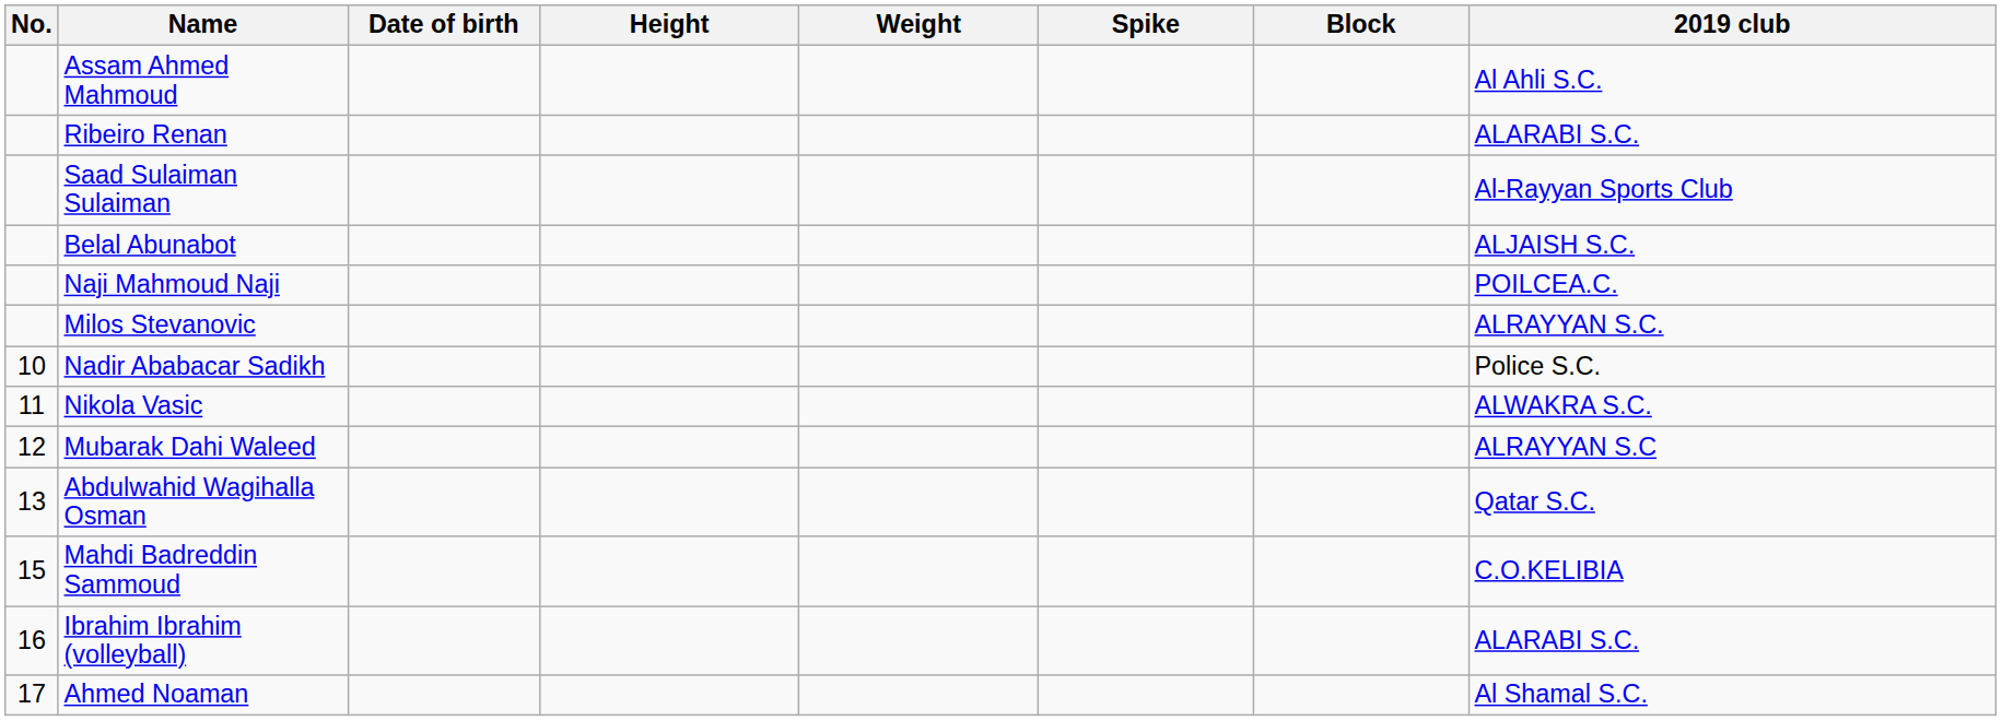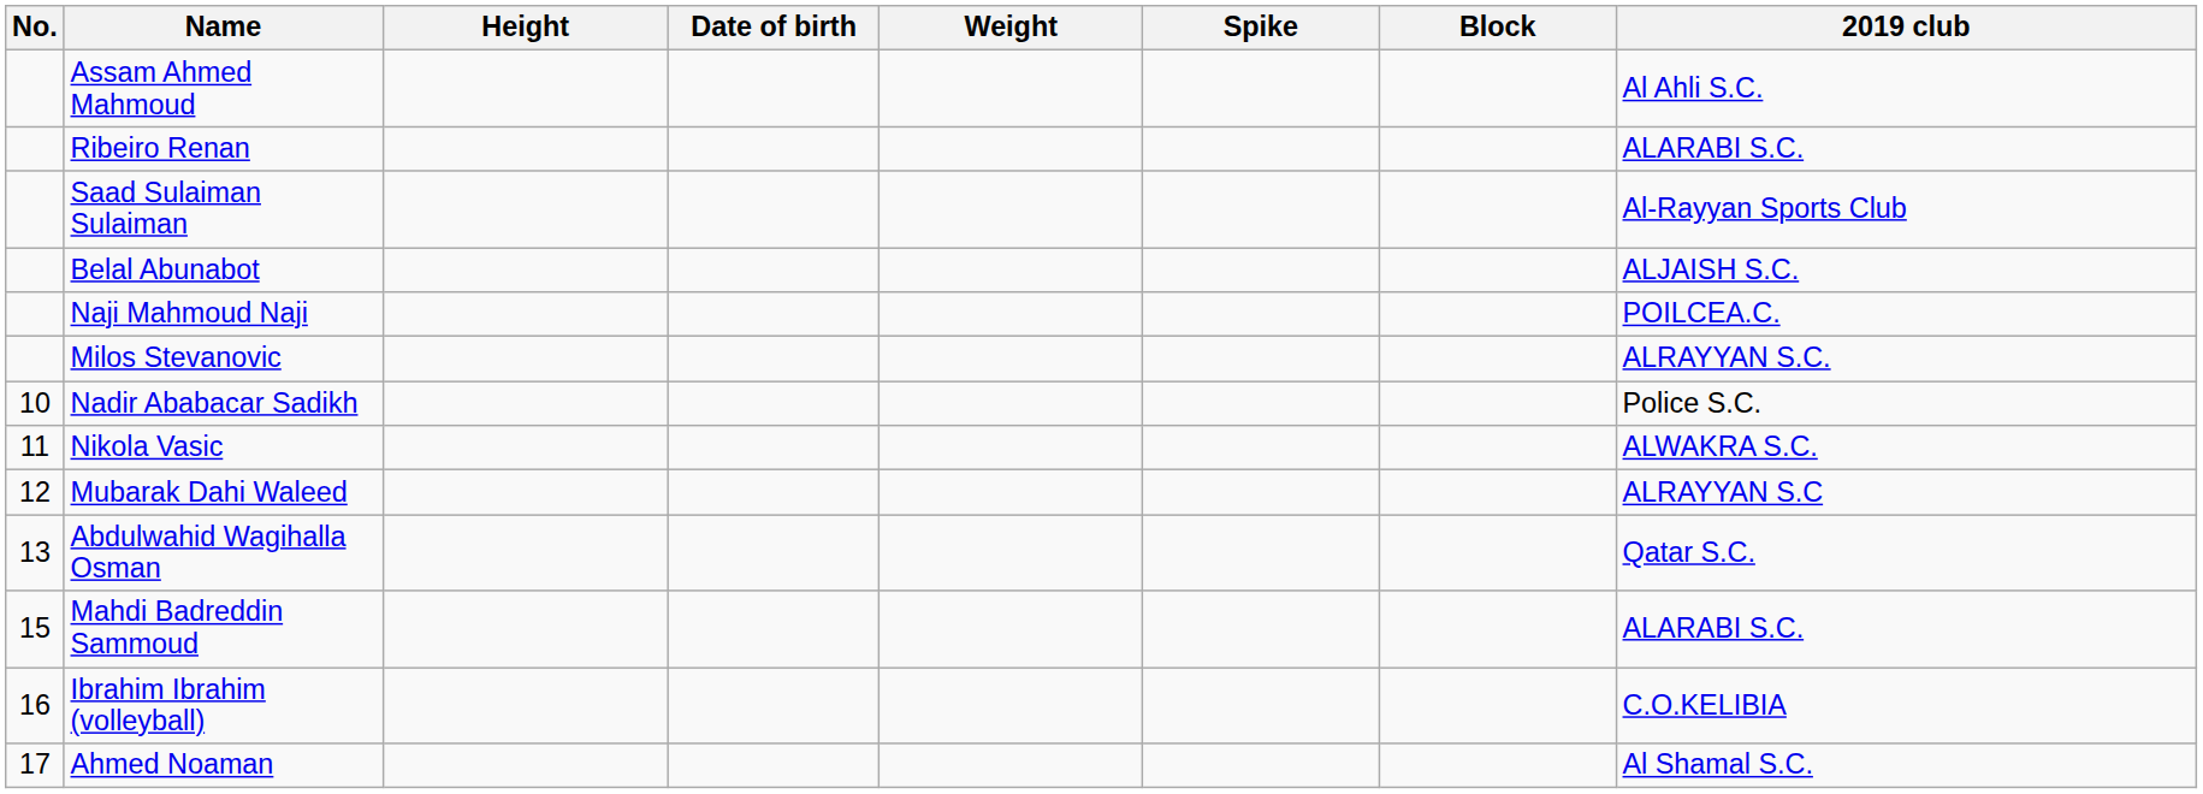 <table class="wikitable sortable" style="text-align:center;">
 <tr>
 <th>No.</th>
 <th style="width:12em">Name</th>
+<th style="width:11em">Height</th>
 <th style="width:8em">Date of birth</th>
-<th style="width:11em">Height</th>
 <th style="width:10em">Weight</th>
 <th style="width:9em">Spike</th>
 <th style="width:9em">Block</th>
 <th style="width:23em">2019 club</th>
 </tr>
 <tr>
 <td></td>
 <td align=left><a href='#'>Assam Ahmed Mahmoud</a></td>
+<td></td>
 <td align=right></td>
-<td></td>
 <td></td>
 <td></td>
 <td></td>
 <td align=left> <a href='#'>Al Ahli S.C.</a></td>
 </tr>
 <tr>
 <td></td>
 <td align=left><a href='#'>Ribeiro Renan</a></td>
+<td></td>
 <td align=right></td>
-<td></td>
 <td></td>
 <td></td>
 <td></td>
 <td align=left> <a href='#'>ALARABI S.C.</a></td>
 </tr>
 <tr>
 <td></td>
 <td align=left><a href='#'>Saad Sulaiman Sulaiman</a></td>
+<td></td>
 <td align=right></td>
-<td></td>
 <td></td>
 <td></td>
 <td></td>
 <td align=left> <a href='#'>Al-Rayyan Sports Club</a></td>
 </tr>
 <tr>
 <td></td>
 <td align=left><a href='#'>Belal Abunabot</a></td>
+<td></td>
 <td align=right></td>
-<td></td>
 <td></td>
 <td></td>
 <td></td>
 <td align=left> <a href='#'>ALJAISH S.C.</a></td>
 </tr>
 <tr>
 <td></td>
 <td align=left><a href='#'>Naji Mahmoud Naji</a></td>
+<td></td>
 <td align=right></td>
-<td></td>
 <td></td>
 <td></td>
 <td></td>
 <td align=left> <a href='#'>POILCEA.C.</a></td>
 </tr>
 <tr>
 <td></td>
 <td align=left><a href='#'>Milos Stevanovic</a></td>
+<td></td>
 <td align=right></td>
-<td></td>
 <td></td>
 <td></td>
 <td></td>
 <td align=left> <a href='#'>ALRAYYAN S.C.</a></td>
 </tr>
 <tr>
 <td>10</td>
 <td align=left><a href='#'>Nadir Ababacar Sadikh</a></td>
+<td></td>
 <td align=right></td>
-<td></td>
 <td></td>
 <td></td>
 <td></td>
 <td align=left> Police S.C.</td>
 </tr>
 <tr>
 <td>11</td>
 <td align=left><a href='#'>Nikola Vasic</a></td>
+<td></td>
 <td align=right></td>
-<td></td>
 <td></td>
 <td></td>
 <td></td>
 <td align=left> <a href='#'>ALWAKRA S.C.</a></td>
 </tr>
 <tr>
 <td>12</td>
 <td align=left><a href='#'>Mubarak Dahi Waleed</a></td>
+<td></td>
 <td align=right></td>
-<td></td>
 <td></td>
 <td></td>
 <td></td>
 <td align=left> <a href='#'>ALRAYYAN S.C</a></td>
 </tr>
 <tr>
 <td>13</td>
 <td align=left><a href='#'>Abdulwahid Wagihalla Osman</a></td>
+<td></td>
 <td align=right></td>
-<td></td>
 <td></td>
 <td></td>
 <td></td>
 <td align=left> <a href='#'>Qatar S.C.</a></td>
 </tr>
 <tr>
 <td>15</td>
 <td align=left><a href='#'>Mahdi Badreddin Sammoud</a></td>
+<td></td>
 <td align=right></td>
 <td></td>
+<td></td>
+<td></td>
+<td align=left> <a href='#'>ALARABI S.C.</a></td>
+</tr>
+<tr>
+<td>16</td>
+<td align=left><a href='#'>Ibrahim Ibrahim (volleyball)</a></td>
+<td></td>
+<td align=right></td>
 <td></td>
 <td></td>
 <td></td>
 <td align=left> <a href='#'>C.O.KELIBIA</a></td>
 </tr>
 <tr>
-<td>16</td>
-<td align=left><a href='#'>Ibrahim Ibrahim (volleyball)</a></td>
-<td align=right></td>
-<td></td>
-<td></td>
-<td></td>
-<td></td>
-<td align=left> <a href='#'>ALARABI S.C.</a></td>
-</tr>
-<tr>
 <td>17</td>
 <td align=left><a href='#'>Ahmed Noaman</a></td>
+<td></td>
 <td align=right></td>
-<td></td>
 <td></td>
 <td></td>
 <td></td>
 <td align=left> <a href='#'>Al Shamal S.C.</a></td>
 </tr>
 </table>
